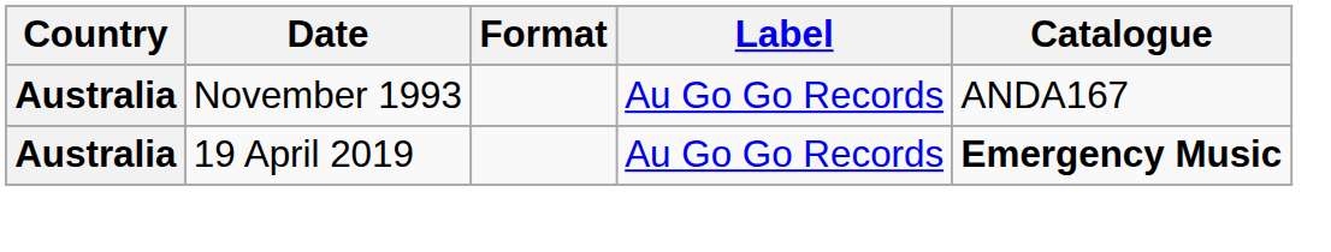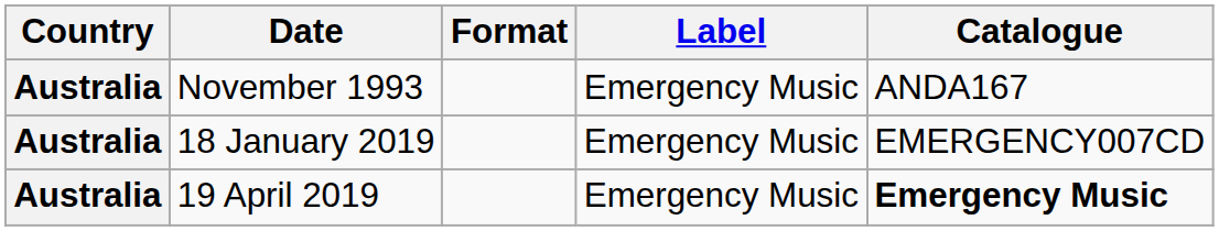 <table class="wikitable plainrowheaders">
 <tr>
 <th scope="col">Country</th>
 <th scope="col">Date</th>
 <th scope="col">Format</th>
 <th scope="col"><a href='#'>Label</a></th>
 <th scope="col">Catalogue</th>
 </tr>
 <tr>
 <th scope="row">Australia</th>
 <td>November 1993</td>
 <td></td>
-<td><a href='#'>Au Go Go Records</a></td>
+<td>Emergency Music</td>
 <td>ANDA167</td>
+</tr>
+<tr>
+<th scope="row">Australia</th>
+<td>18 January 2019</td>
+<td></td>
+<td>Emergency Music</td>
+<td>EMERGENCY007CD</td>
 </tr>
 <tr>
 <th scope="row">Australia</th>
 <td>19 April 2019</td>
 <td></td>
-<td><a href='#'>Au Go Go Records</a></td>
+<td>Emergency Music</td>
 <td><strong>Emergency Music</strong></td>
 </tr>
 </table>
